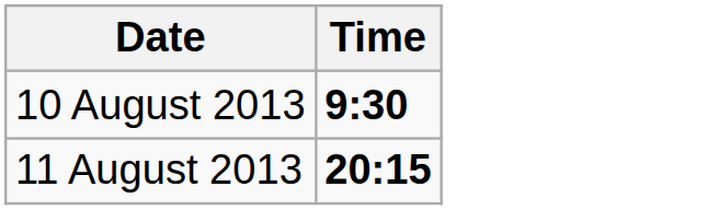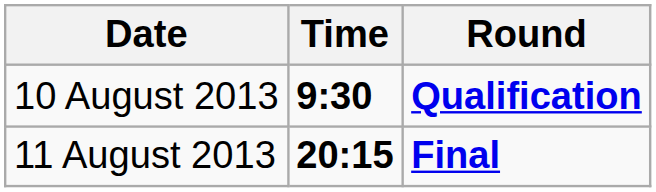 <table class="wikitable">
 <tr>
 <th>Date</th>
 <th>Time</th>
+<th>Round</th>
 </tr>
 <tr>
 <td>10 August 2013</td>
 <td><strong>9:30</strong></td>
+<td><strong><a href='#'>Qualification</a></strong></td>
 </tr>
 <tr>
 <td>11 August 2013</td>
 <td><strong>20:15</strong></td>
+<td><strong><a href='#'>Final</a></strong></td>
 </tr>
 </table>
